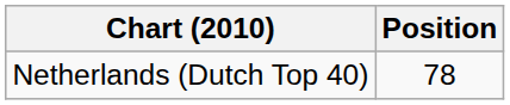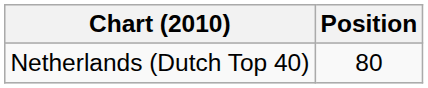 <table class="wikitable">
 <tr>
 <th>Chart (2010)</th>
 <th>Position</th>
 </tr>
 <tr>
 <td>Netherlands (Dutch Top 40)</td>
-<td align="center">78</td>
+<td align="center">80</td>
 </tr>
 </table>
